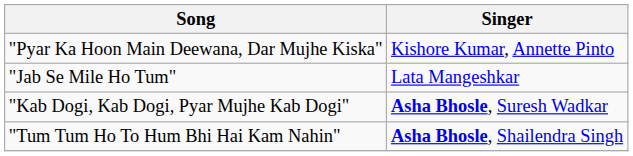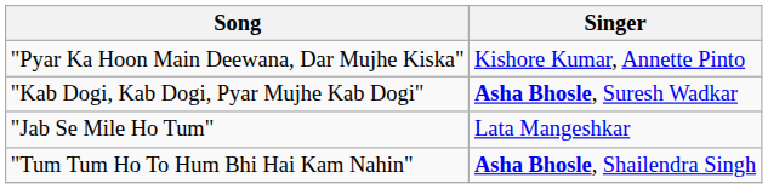 <table class="wikitable">
 <tr>
 <th>Song</th>
 <th>Singer</th>
 </tr>
 <tr>
 <td>"Pyar Ka Hoon Main Deewana, Dar Mujhe Kiska"</td>
 <td><a href='#'>Kishore Kumar</a>, <a href='#'>Annette Pinto</a></td>
 </tr>
 <tr>
+<td>"Kab Dogi, Kab Dogi, Pyar Mujhe Kab Dogi"</td>
+<td><strong><a href='#'>Asha Bhosle</a></strong>, <a href='#'>Suresh Wadkar</a></td>
+</tr>
+<tr>
 <td>"Jab Se Mile Ho Tum"</td>
 <td><a href='#'>Lata Mangeshkar</a></td>
-</tr>
-<tr>
-<td>"Kab Dogi, Kab Dogi, Pyar Mujhe Kab Dogi"</td>
-<td><strong><a href='#'>Asha Bhosle</a></strong>, <a href='#'>Suresh Wadkar</a></td>
 </tr>
 <tr>
 <td>"Tum Tum Ho To Hum Bhi Hai Kam Nahin"</td>
 <td><strong><a href='#'>Asha Bhosle</a></strong>, <a href='#'>Shailendra Singh</a></td>
 </tr>
 <tr>
 </tr>
 </table>
